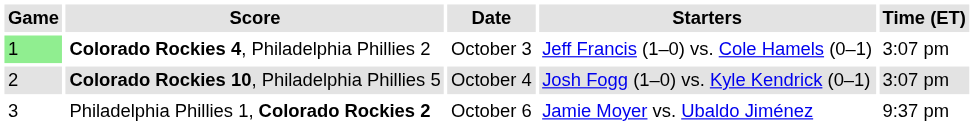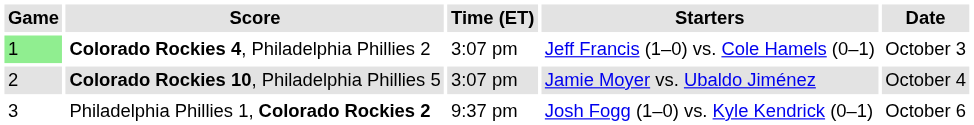 <table border="0" cellspacing="3" cellpadding="3">
 <tr style="background: #e3e3e3;">
 <th>Game</th>
 <th>Score</th>
+<th>Time (ET)</th>
+<th>Starters</th>
 <th>Date</th>
-<th>Starters</th>
-<th>Time (ET)</th>
 </tr>
 <tr>
 <td style="background: lightgreen;">1</td>
 <td><strong>Colorado Rockies 4</strong>,  Philadelphia Phillies 2</td>
+<td>3:07 pm</td>
+<td><a href='#'>Jeff Francis</a> (1–0) vs. <a href='#'>Cole Hamels</a> (0–1)</td>
 <td>October 3</td>
-<td><a href='#'>Jeff Francis</a> (1–0) vs. <a href='#'>Cole Hamels</a> (0–1)</td>
-<td>3:07 pm</td>
 </tr>
 <tr style="background: #e3e3e3;">
 <td>2</td>
 <td><strong>Colorado Rockies 10</strong>,  Philadelphia Phillies 5</td>
+<td>3:07 pm</td>
+<td><a href='#'>Jamie Moyer</a> vs. <a href='#'>Ubaldo Jiménez</a></td>
 <td>October 4</td>
-<td><a href='#'>Josh Fogg</a> (1–0) vs. <a href='#'>Kyle Kendrick</a> (0–1)</td>
-<td>3:07 pm</td>
 </tr>
 <tr>
 <td>3</td>
 <td>Philadelphia Phillies 1, <strong>Colorado Rockies 2</strong></td>
+<td>9:37 pm</td>
+<td><a href='#'>Josh Fogg</a> (1–0) vs. <a href='#'>Kyle Kendrick</a> (0–1)</td>
 <td>October 6</td>
-<td><a href='#'>Jamie Moyer</a> vs. <a href='#'>Ubaldo Jiménez</a></td>
-<td>9:37 pm</td>
 </tr>
 </table>
